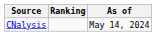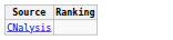 <table class="wikitable" style="text-align:center">
 <tr>
 <th>Source</th>
 <th>Ranking</th>
-<th>As of</th>
 </tr>
 <tr>
 <td align=left><a href='#'>CNalysis</a></td>
 <td></td>
-<td>May 14, 2024</td>
 </tr>
 </table>
